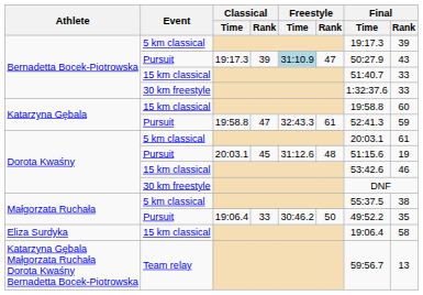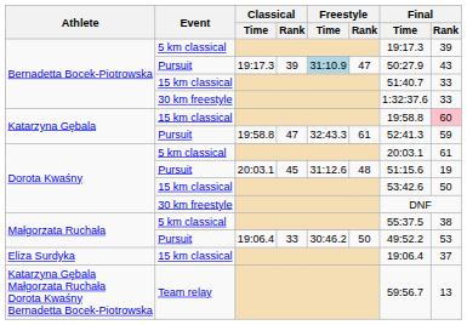 <table class="wikitable" style="font-size:90%">
 <tr>
 <th rowspan=2>Athlete</th>
 <th rowspan=2>Event</th>
 <th colspan=2>Classical</th>
 <th colspan=2>Freestyle</th>
 <th colspan=2>Final</th>
 </tr>
 <tr style="font-size: 95%">
 <th>Time</th>
 <th>Rank</th>
 <th>Time</th>
 <th>Rank</th>
 <th>Time</th>
 <th>Rank</th>
 </tr>
 <tr align=center>
 <td align=left rowspan=4><a href='#'>Bernadetta Bocek-Piotrowska</a></td>
 <td align=left><a href='#'>5 km classical</a></td>
 <td colspan="4" bgcolor="wheat"></td>
 <td>19:17.3</td>
 <td>39</td>
 </tr>
 <tr align=center>
 <td align=left><a href='#'>Pursuit</a></td>
 <td>19:17.3</td>
 <td>39</td>
 <td style="background: lightblue;">31:10.9</td>
 <td>47</td>
 <td>50:27.9</td>
 <td>43</td>
 </tr>
 <tr align=center>
 <td align=left><a href='#'>15 km classical</a></td>
 <td colspan="4" bgcolor="wheat"></td>
 <td>51:40.7</td>
 <td>33</td>
 </tr>
 <tr align=center>
 <td align=left rowspan=1><a href='#'>30 km freestyle</a></td>
 <td colspan="4" bgcolor="wheat"></td>
 <td>1:32:37.6</td>
 <td>33</td>
 </tr>
 <tr align=center>
 <td align=left rowspan=2><a href='#'>Katarzyna Gębala</a></td>
 <td align=left><a href='#'>15 km classical</a></td>
 <td colspan="4" bgcolor="wheat"></td>
 <td>19:58.8</td>
-<td>60</td>
+<td style="background: pink;">60</td>
 </tr>
 <tr align=center>
 <td align=left><a href='#'>Pursuit</a></td>
 <td>19:58.8</td>
 <td>47</td>
 <td>32:43.3</td>
 <td>61</td>
 <td>52:41.3</td>
 <td>59</td>
 </tr>
 <tr align=center>
 <td align=left rowspan=4><a href='#'>Dorota Kwaśny</a></td>
 <td align=left><a href='#'>5 km classical</a></td>
 <td colspan="4" bgcolor="wheat"></td>
 <td>20:03.1</td>
 <td>61</td>
 </tr>
 <tr align=center>
 <td align=left><a href='#'>Pursuit</a></td>
 <td>20:03.1</td>
 <td>45</td>
 <td>31:12.6</td>
 <td>48</td>
 <td>51:15.6</td>
 <td>19</td>
 </tr>
 <tr align=center>
 <td align=left><a href='#'>15 km classical</a></td>
 <td colspan="4" bgcolor="wheat"></td>
 <td>53:42.6</td>
-<td>46</td>
+<td>50</td>
 </tr>
 <tr align=center>
 <td align=left rowspan=1><a href='#'>30 km freestyle</a></td>
 <td colspan="4" bgcolor="wheat"></td>
 <td colspan="2">DNF</td>
 </tr>
 <tr align=center>
 <td align=left rowspan=2><a href='#'>Małgorzata Ruchała</a></td>
 <td align=left><a href='#'>5 km classical</a></td>
 <td colspan="4" bgcolor="wheat"></td>
 <td>55:37.5</td>
 <td>38</td>
 </tr>
 <tr align=center>
 <td align=left><a href='#'>Pursuit</a></td>
 <td>19:06.4</td>
 <td>33</td>
 <td>30:46.2</td>
 <td>50</td>
 <td>49:52.2</td>
-<td>35</td>
+<td>53</td>
 </tr>
 <tr align=center>
 <td align=left rowspan=1><a href='#'>Eliza Surdyka</a></td>
 <td align=left><a href='#'>15 km classical</a></td>
 <td colspan="4" bgcolor="wheat"></td>
 <td>19:06.4</td>
-<td>58</td>
+<td>37</td>
 </tr>
 <tr align=center>
 <td align=left rowspan=1><a href='#'>Katarzyna Gębala</a><br><a href='#'>Małgorzata Ruchała</a><br><a href='#'>Dorota Kwaśny</a><br><a href='#'>Bernadetta Bocek-Piotrowska</a></td>
 <td align=left><a href='#'>Team relay</a></td>
 <td colspan="4" bgcolor="wheat"></td>
 <td>59:56.7</td>
 <td>13</td>
 </tr>
 </table>
